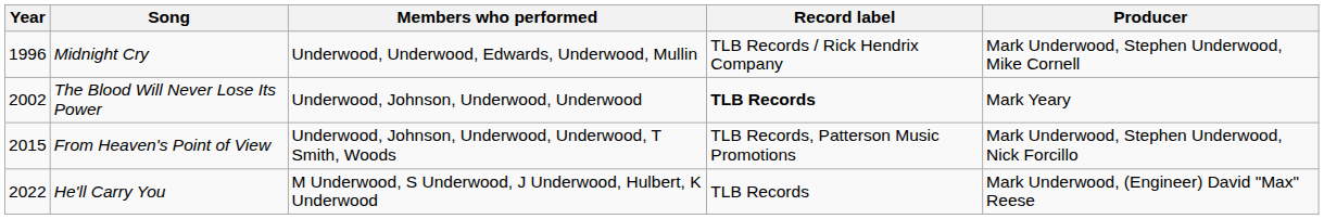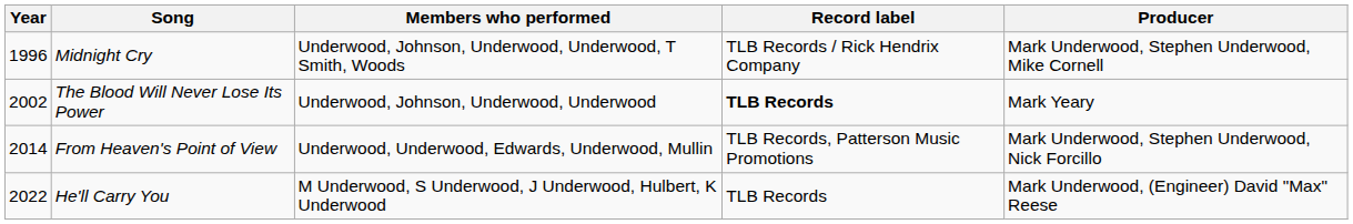 <table class="wikitable">
 <tr>
 <th>Year</th>
 <th>Song</th>
 <th>Members who performed</th>
 <th>Record label</th>
 <th>Producer</th>
 </tr>
 <tr>
 <td>1996</td>
 <td><em>Midnight Cry</em></td>
-<td>Underwood, Underwood, Edwards, Underwood, Mullin</td>
+<td>Underwood, Johnson, Underwood, Underwood, T Smith, Woods</td>
 <td>TLB Records / Rick Hendrix Company</td>
 <td>Mark Underwood, Stephen Underwood, Mike Cornell</td>
 </tr>
 <tr>
 <td>2002</td>
 <td><em>The Blood Will Never Lose Its Power</em></td>
 <td>Underwood, Johnson, Underwood, Underwood</td>
 <td><strong>TLB Records</strong></td>
 <td>Mark Yeary</td>
 </tr>
 <tr>
-<td>2015</td>
+<td>2014</td>
 <td><em>From Heaven's Point of View</em></td>
-<td>Underwood, Johnson, Underwood, Underwood, T Smith, Woods</td>
+<td>Underwood, Underwood, Edwards, Underwood, Mullin</td>
 <td>TLB Records, Patterson Music Promotions</td>
 <td>Mark Underwood, Stephen Underwood, Nick Forcillo</td>
 </tr>
 <tr>
 <td>2022</td>
 <td><em>He'll Carry You</em></td>
 <td>M Underwood, S Underwood, J Underwood, Hulbert, K Underwood</td>
 <td>TLB Records</td>
 <td>Mark Underwood, (Engineer) David "Max" Reese</td>
 </tr>
 </table>
